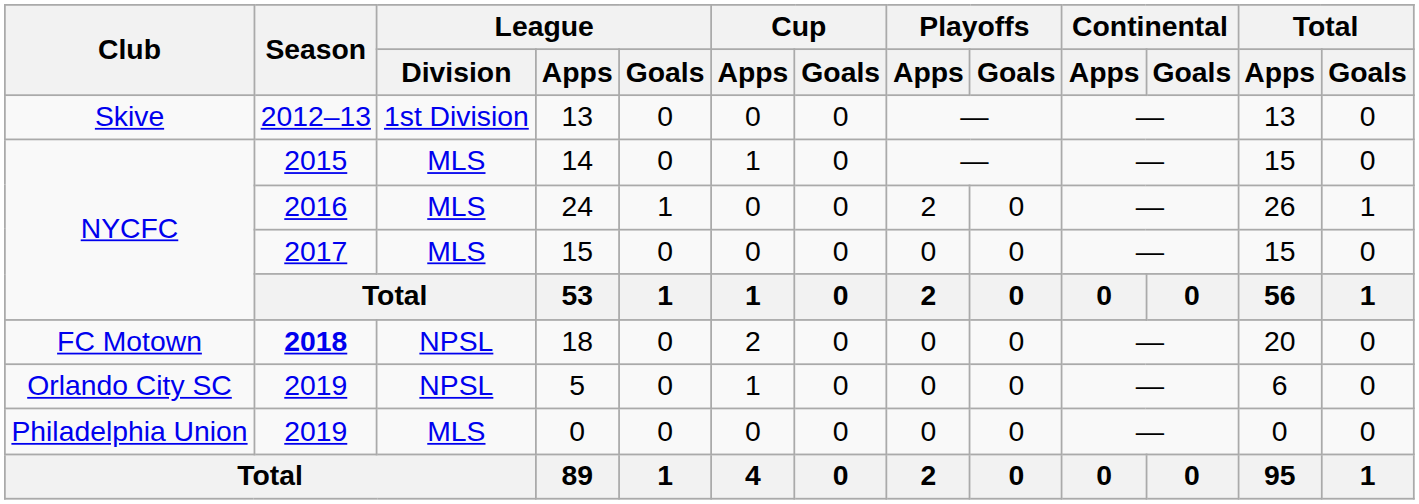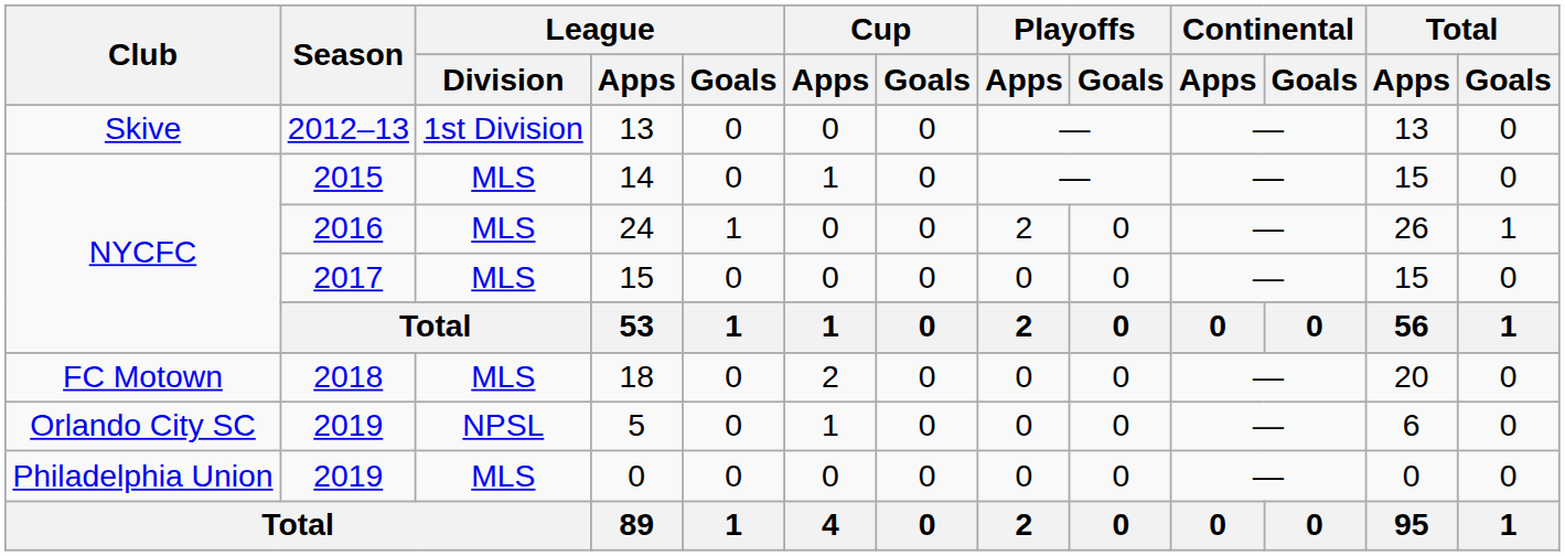 <table class="wikitable" style="text-align:center">
 <tr>
 <th rowspan="2">Club</th>
 <th rowspan="2">Season</th>
 <th colspan="3">League</th>
 <th colspan="2">Cup</th>
 <th colspan="2">Playoffs</th>
 <th colspan="2">Continental</th>
 <th colspan="2">Total</th>
 </tr>
 <tr>
 <th>Division</th>
 <th>Apps</th>
 <th>Goals</th>
 <th>Apps</th>
 <th>Goals</th>
 <th>Apps</th>
 <th>Goals</th>
 <th>Apps</th>
 <th>Goals</th>
 <th>Apps</th>
 <th>Goals</th>
 </tr>
 <tr>
 <td><a href='#'>Skive</a></td>
 <td><a href='#'>2012–13</a></td>
 <td><a href='#'>1st Division</a></td>
 <td>13</td>
 <td>0</td>
 <td>0</td>
 <td>0</td>
 <td colspan="2">—</td>
 <td colspan="2">—</td>
 <td>13</td>
 <td>0</td>
 </tr>
 <tr>
 <td rowspan="4"><a href='#'>NYCFC</a></td>
 <td><a href='#'>2015</a></td>
 <td><a href='#'>MLS</a></td>
 <td>14</td>
 <td>0</td>
 <td>1</td>
 <td>0</td>
 <td colspan="2">—</td>
 <td colspan="2">—</td>
 <td>15</td>
 <td>0</td>
 </tr>
 <tr>
 <td><a href='#'>2016</a></td>
 <td><a href='#'>MLS</a></td>
 <td>24</td>
 <td>1</td>
 <td>0</td>
 <td>0</td>
 <td>2</td>
 <td>0</td>
 <td colspan="2">—</td>
 <td>26</td>
 <td>1</td>
 </tr>
 <tr>
 <td><a href='#'>2017</a></td>
 <td><a href='#'>MLS</a></td>
 <td>15</td>
 <td>0</td>
 <td>0</td>
 <td>0</td>
 <td>0</td>
 <td>0</td>
 <td colspan="2">—</td>
 <td>15</td>
 <td>0</td>
 </tr>
 <tr>
 <th colspan="2">Total</th>
 <th>53</th>
 <th>1</th>
 <th>1</th>
 <th>0</th>
 <th>2</th>
 <th>0</th>
 <th>0</th>
 <th>0</th>
 <th>56</th>
 <th>1</th>
 </tr>
 <tr>
 <td><a href='#'>FC Motown</a></td>
-<td><strong><a href='#'>2018</a></strong></td>
-<td><a href='#'>NPSL</a></td>
+<td><a href='#'>2018</a></td>
+<td><a href='#'>MLS</a></td>
 <td>18</td>
 <td>0</td>
 <td>2</td>
 <td>0</td>
 <td>0</td>
 <td>0</td>
 <td colspan="2">—</td>
 <td>20</td>
 <td>0</td>
 </tr>
 <tr>
 <td><a href='#'>Orlando City SC</a></td>
 <td><a href='#'>2019</a></td>
 <td><a href='#'>NPSL</a></td>
 <td>5</td>
 <td>0</td>
 <td>1</td>
 <td>0</td>
 <td>0</td>
 <td>0</td>
 <td colspan="2">—</td>
 <td>6</td>
 <td>0</td>
 </tr>
 <tr>
 <td><a href='#'>Philadelphia Union</a></td>
 <td><a href='#'>2019</a></td>
 <td><a href='#'>MLS</a></td>
 <td>0</td>
 <td>0</td>
 <td>0</td>
 <td>0</td>
 <td>0</td>
 <td>0</td>
 <td colspan="2">—</td>
 <td>0</td>
 <td>0</td>
 </tr>
 <tr>
 <th colspan="3">Total</th>
 <th>89</th>
 <th>1</th>
 <th>4</th>
 <th>0</th>
 <th>2</th>
 <th>0</th>
 <th>0</th>
 <th>0</th>
 <th>95</th>
 <th>1</th>
 </tr>
 </table>
